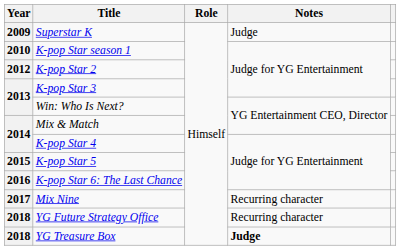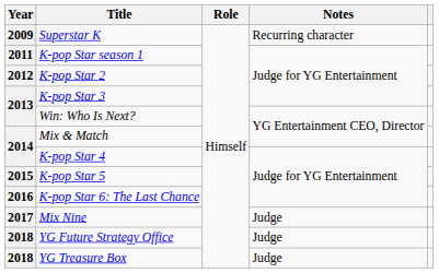 <table class="wikitable plainrowheaders">
 <tr>
 <th scope="col">Year</th>
 <th scope="col">Title</th>
 <th scope="col">Role</th>
 <th scope="col">Notes</th>
 <th scope="col" class="unsortable"></th>
 </tr>
 <tr>
 <th scope="row">2009</th>
 <td><em><a href='#'>Superstar K</a></em></td>
 <td rowspan="12">Himself</td>
-<td>Judge</td>
+<td>Recurring character</td>
 <td style="text-align:center"></td>
 </tr>
 <tr>
-<th scope="row">2010</th>
+<th scope="row">2011</th>
 <td><em><a href='#'>K-pop Star season 1</a></em></td>
 <td rowspan="3">Judge for YG Entertainment</td>
 <td style="text-align:center"></td>
 </tr>
 <tr>
 <th scope="row">2012</th>
 <td><em><a href='#'>K-pop Star 2</a></em></td>
 <td style="text-align:center"></td>
 </tr>
 <tr>
 <th scope="row" rowspan="2">2013</th>
 <td><em><a href='#'>K-pop Star 3</a></em></td>
 <td style="text-align:center"></td>
 </tr>
 <tr>
 <td><em>Win: Who Is Next?</em></td>
 <td rowspan="2">YG Entertainment CEO, Director</td>
 <td></td>
 </tr>
 <tr>
 <th scope="row" rowspan="2">2014</th>
 <td><em>Mix & Match</em></td>
 <td></td>
 </tr>
 <tr>
 <td><em><a href='#'>K-pop Star 4</a></em></td>
 <td rowspan="3">Judge for YG Entertainment</td>
 <td></td>
 </tr>
 <tr>
 <th scope="row">2015</th>
 <td><em><a href='#'>K-pop Star 5</a></em></td>
 <td></td>
 </tr>
 <tr>
 <th scope="row">2016</th>
 <td><em><a href='#'>K-pop Star 6: The Last Chance</a></em></td>
 <td></td>
 </tr>
 <tr>
 <th scope="row">2017</th>
 <td><em><a href='#'>Mix Nine</a></em></td>
-<td>Recurring character</td>
+<td>Judge</td>
 <td style="text-align:center"></td>
 </tr>
 <tr>
 <th scope="row">2018</th>
 <td><em><a href='#'>YG Future Strategy Office</a></em></td>
-<td>Recurring character</td>
+<td>Judge</td>
 <td></td>
 </tr>
 <tr>
 <th scope="row">2018</th>
 <td><em><a href='#'>YG Treasure Box</a></em></td>
-<td><strong>Judge</strong></td>
+<td>Judge</td>
 <td style="text-align:center"></td>
 </tr>
 </table>
